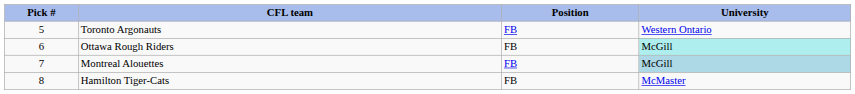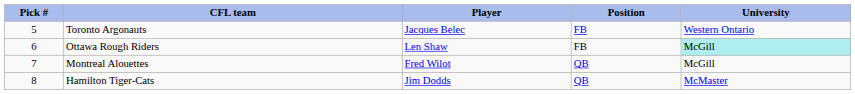 <table class="wikitable" style="width: 100%">
 <tr>
 <th style="background:#A8BDEC;" width=7%>Pick #</th>
 <th width=40% style="background:#A8BDEC;">CFL team</th>
+<th width=20% style="background:#A8BDEC;">Player</th>
 <th width=13% style="background:#A8BDEC;">Position</th>
 <th width=20% style="background:#A8BDEC;">University</th>
 </tr>
 <tr>
 <td align=center>5</td>
 <td>Toronto Argonauts</td>
+<td><a href='#'>Jacques Belec</a></td>
 <td><a href='#'>FB</a></td>
 <td><a href='#'>Western Ontario</a></td>
 </tr>
 <tr>
 <td align=center>6</td>
 <td>Ottawa Rough Riders</td>
+<td><a href='#'>Len Shaw</a></td>
 <td>FB</td>
 <td style="background: paleturquoise;">McGill</td>
 </tr>
 <tr>
 <td align=center>7</td>
 <td>Montreal Alouettes</td>
-<td><a href='#'>FB</a></td>
-<td style="background: lightblue;">McGill</td>
+<td><a href='#'>Fred Wilot</a></td>
+<td><a href='#'>QB</a></td>
+<td>McGill</td>
 </tr>
 <tr>
 <td align=center>8</td>
 <td>Hamilton Tiger-Cats</td>
-<td>FB</td>
+<td><a href='#'>Jim Dodds</a></td>
+<td><a href='#'>QB</a></td>
 <td><a href='#'>McMaster</a></td>
 </tr>
 </table>
